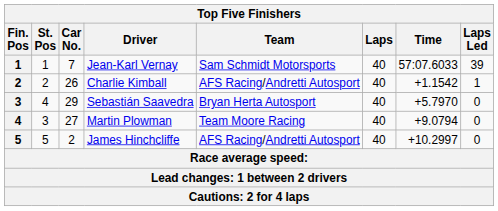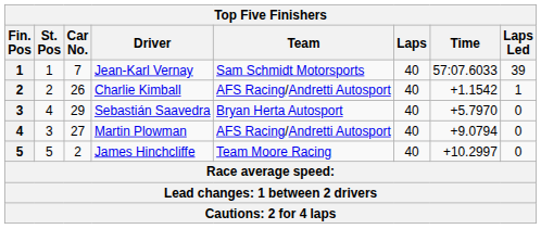 <table class="wikitable" style="font-size:95%;">
 <tr>
 <th colspan=9>Top Five Finishers</th>
 </tr>
 <tr>
 <th>Fin.<br>Pos</th>
 <th>St.<br>Pos</th>
 <th>Car<br>No.</th>
 <th>Driver</th>
 <th>Team</th>
 <th>Laps</th>
 <th>Time</th>
 <th>Laps<br>Led</th>
 </tr>
 <tr>
 <th>1</th>
 <td align=center>1</td>
 <td align=center>7</td>
 <td> <a href='#'>Jean-Karl Vernay</a></td>
 <td><a href='#'>Sam Schmidt Motorsports</a></td>
 <td align=center>40</td>
 <td align=right>57:07.6033</td>
 <td align=center>39</td>
 </tr>
 <tr>
 <th>2</th>
 <td align=center>2</td>
 <td align=center>26</td>
 <td> <a href='#'>Charlie Kimball</a></td>
 <td><a href='#'>AFS Racing</a>/<a href='#'>Andretti Autosport</a></td>
 <td align=center>40</td>
 <td align=right>+1.1542</td>
 <td align=center>1</td>
 </tr>
 <tr>
 <th>3</th>
 <td align=center>4</td>
 <td align=center>29</td>
 <td> <a href='#'>Sebastián Saavedra</a></td>
 <td><a href='#'>Bryan Herta Autosport</a></td>
 <td align=center>40</td>
 <td align=right>+5.7970</td>
 <td align=center>0</td>
 </tr>
 <tr>
 <th>4</th>
 <td align=center>3</td>
 <td align=center>27</td>
 <td> <a href='#'>Martin Plowman</a></td>
-<td><a href='#'>Team Moore Racing</a></td>
+<td><a href='#'>AFS Racing</a>/<a href='#'>Andretti Autosport</a></td>
 <td align=center>40</td>
 <td align=right>+9.0794</td>
 <td align=center>0</td>
 </tr>
 <tr>
 <th>5</th>
 <td align=center>5</td>
 <td align=center>2</td>
 <td> <a href='#'>James Hinchcliffe</a></td>
-<td><a href='#'>AFS Racing</a>/<a href='#'>Andretti Autosport</a></td>
+<td><a href='#'>Team Moore Racing</a></td>
 <td align=center>40</td>
 <td align=right>+10.2997</td>
 <td align=center>0</td>
 </tr>
 <tr>
 <th colspan=9>Race average speed: </th>
 </tr>
 <tr>
 <th colspan=9>Lead changes: 1 between 2 drivers</th>
 </tr>
 <tr>
 <th colspan=9>Cautions: 2 for 4 laps</th>
 </tr>
 </table>
